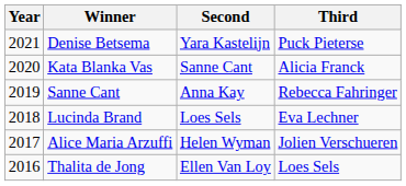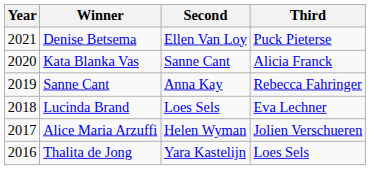 <table class="wikitable">
 <tr>
 <th>Year</th>
 <th>Winner</th>
 <th>Second</th>
 <th>Third</th>
 </tr>
 <tr>
 <td>2021</td>
 <td> <a href='#'>Denise Betsema</a></td>
-<td> <a href='#'>Yara Kastelijn</a></td>
+<td> <a href='#'>Ellen Van Loy</a></td>
 <td> <a href='#'>Puck Pieterse</a></td>
 </tr>
 <tr>
 <td>2020</td>
 <td> <a href='#'>Kata Blanka Vas</a></td>
 <td> <a href='#'>Sanne Cant</a></td>
 <td> <a href='#'>Alicia Franck</a></td>
 </tr>
 <tr>
 <td>2019</td>
 <td> <a href='#'>Sanne Cant</a></td>
 <td> <a href='#'>Anna Kay</a></td>
 <td> <a href='#'>Rebecca Fahringer</a></td>
 </tr>
 <tr>
 <td>2018</td>
 <td> <a href='#'>Lucinda Brand</a></td>
 <td> <a href='#'>Loes Sels</a></td>
 <td> <a href='#'>Eva Lechner</a></td>
 </tr>
 <tr>
 <td>2017</td>
 <td> <a href='#'>Alice Maria Arzuffi</a></td>
 <td> <a href='#'>Helen Wyman</a></td>
 <td> <a href='#'>Jolien Verschueren</a></td>
 </tr>
 <tr>
 <td>2016</td>
 <td> <a href='#'>Thalita de Jong</a></td>
-<td> <a href='#'>Ellen Van Loy</a></td>
+<td> <a href='#'>Yara Kastelijn</a></td>
 <td> <a href='#'>Loes Sels</a></td>
 </tr>
 </table>
